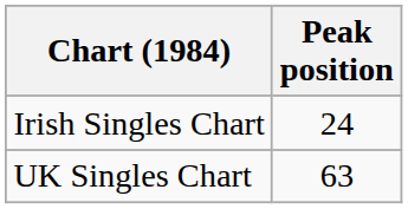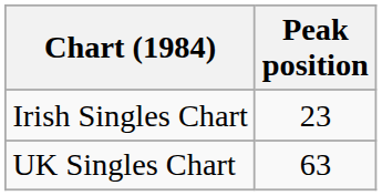 <table class="wikitable sortable">
 <tr>
 <th>Chart (1984)</th>
 <th>Peak<br>position</th>
 </tr>
 <tr>
 <td>Irish Singles Chart</td>
-<td style="text-align:center;">24</td>
+<td style="text-align:center;">23</td>
 </tr>
 <tr>
 <td>UK Singles Chart</td>
 <td style="text-align:center;">63</td>
 </tr>
 </table>
